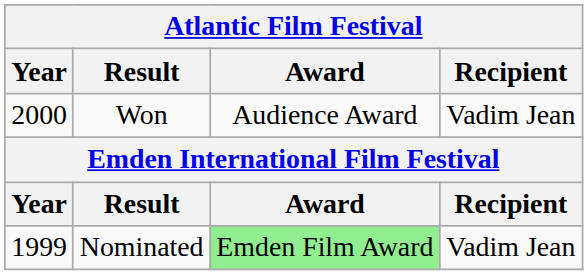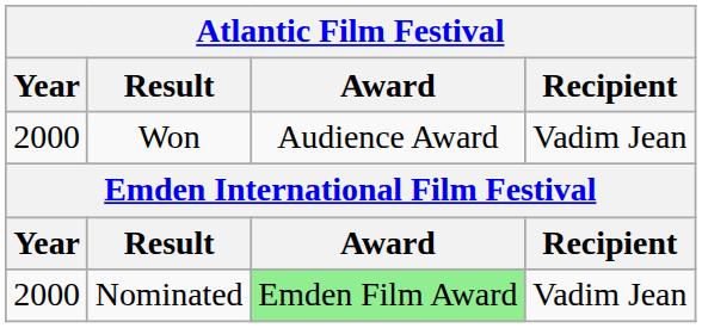 <table class="wikitable">
 <tr>
 <th colspan="4"><a href='#'>Atlantic Film Festival</a></th>
 </tr>
 <tr>
 <th>Year</th>
 <th>Result</th>
 <th>Award</th>
 <th>Recipient</th>
 </tr>
 <tr>
 <td align="center">2000</td>
 <td align="center">Won</td>
 <td align="center">Audience Award</td>
 <td align="center">Vadim Jean</td>
 </tr>
 <tr>
 <th colspan="4"><a href='#'>Emden International Film Festival</a></th>
 </tr>
 <tr>
 <th>Year</th>
 <th>Result</th>
 <th>Award</th>
 <th>Recipient</th>
 </tr>
 <tr>
-<td align="center">1999</td>
+<td align="center">2000</td>
 <td align="center">Nominated</td>
 <td align="center" style="background: lightgreen;">Emden Film Award</td>
 <td align="center">Vadim Jean</td>
 </tr>
 </table>
